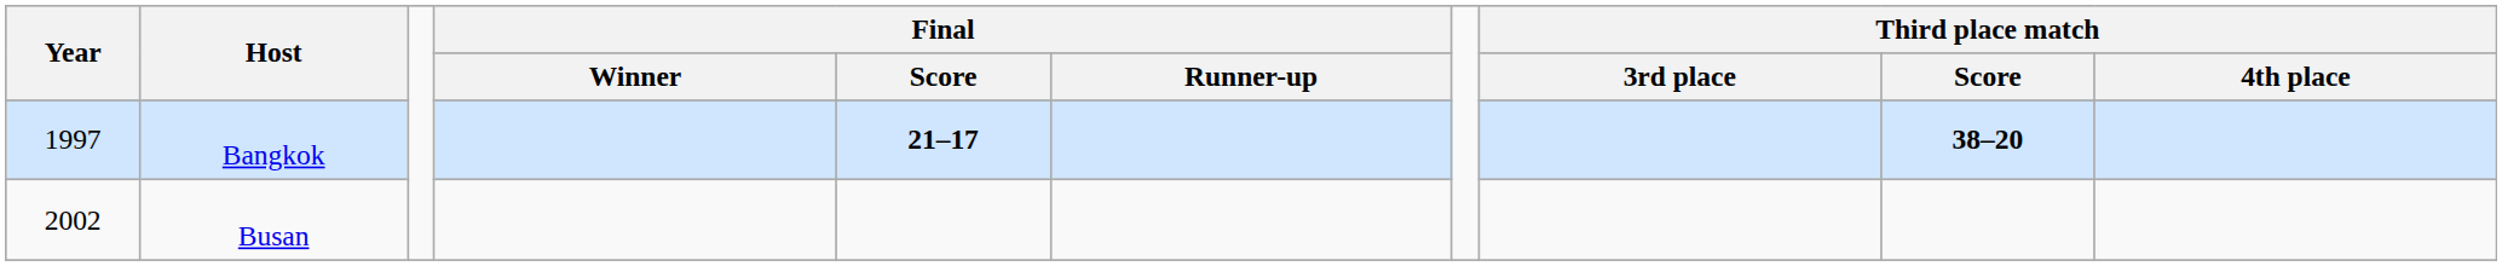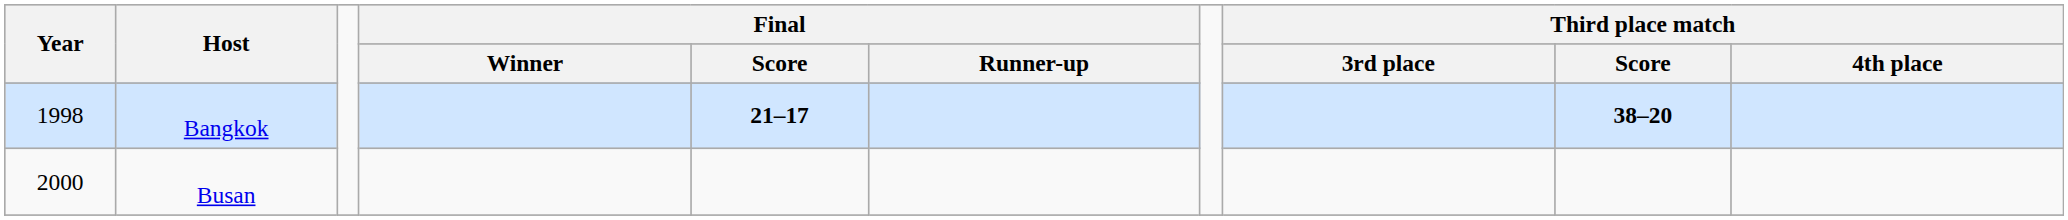 <table class="wikitable" style="font-size:90%; width: 100%; text-align: center;">
 <tr>
 <th rowspan=2 width=5%>Year</th>
 <th rowspan=2 width=10%>Host</th>
 <td width=1% rowspan=4></td>
 <th colspan=3>Final</th>
 <td width=1% rowspan=4></td>
 <th colspan=3>Third place match</th>
 </tr>
 <tr>
 <th width=15%>Winner</th>
 <th width=8%>Score</th>
 <th width=15%>Runner-up</th>
 <th width=15%>3rd place</th>
 <th width=8%>Score</th>
 <th width=15%>4th place</th>
 </tr>
 <tr style="background: #D0E6FF;">
-<td>1997<br></td>
+<td>1998<br></td>
 <td><br><a href='#'>Bangkok</a></td>
 <td><strong></strong></td>
 <td><strong>21–17</strong></td>
 <td></td>
 <td></td>
 <td><strong>38–20</strong></td>
 <td></td>
 </tr>
 <tr>
-<td>2002<br></td>
+<td>2000<br></td>
 <td><br><a href='#'>Busan</a></td>
 <td><strong></strong></td>
 <td></td>
 <td></td>
 <td></td>
 <td></td>
 <td></td>
 </tr>
 </table>
